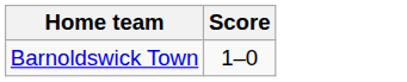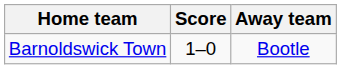 <table class="wikitable" style="text-align: center">
 <tr>
 <th>Home team</th>
 <th>Score</th>
+<th>Away team</th>
 </tr>
 <tr>
 <td><a href='#'>Barnoldswick Town</a></td>
 <td>1–0</td>
+<td><a href='#'>Bootle</a></td>
 </tr>
 </table>
